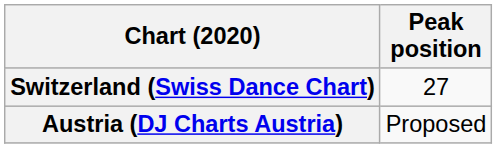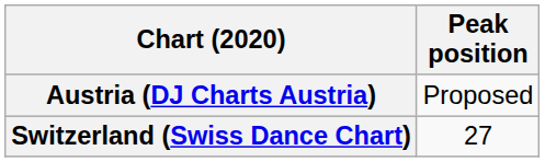 <table class="wikitable sortable plainrowheaders" style="text-align:center">
 <tr>
 <th scope="col">Chart (2020)</th>
 <th scope="col">Peak<br>position</th>
 </tr>
 <tr>
+<th scope="row">Austria (<a href='#'>DJ Charts Austria</a>)</th>
+<td>Proposed</td>
+</tr>
+<tr>
 <th scope="row">Switzerland (<a href='#'>Swiss Dance Chart</a>)</th>
 <td>27</td>
 </tr>
-<tr>
-<th scope="row">Austria (<a href='#'>DJ Charts Austria</a>)</th>
-<td>Proposed</td>
-</tr>
 </table>
